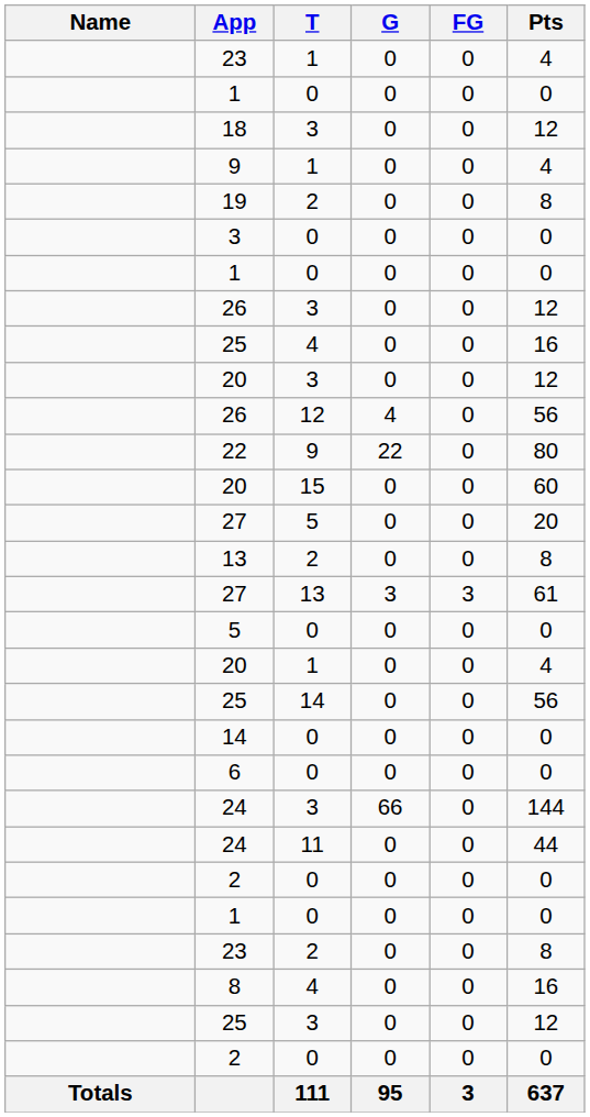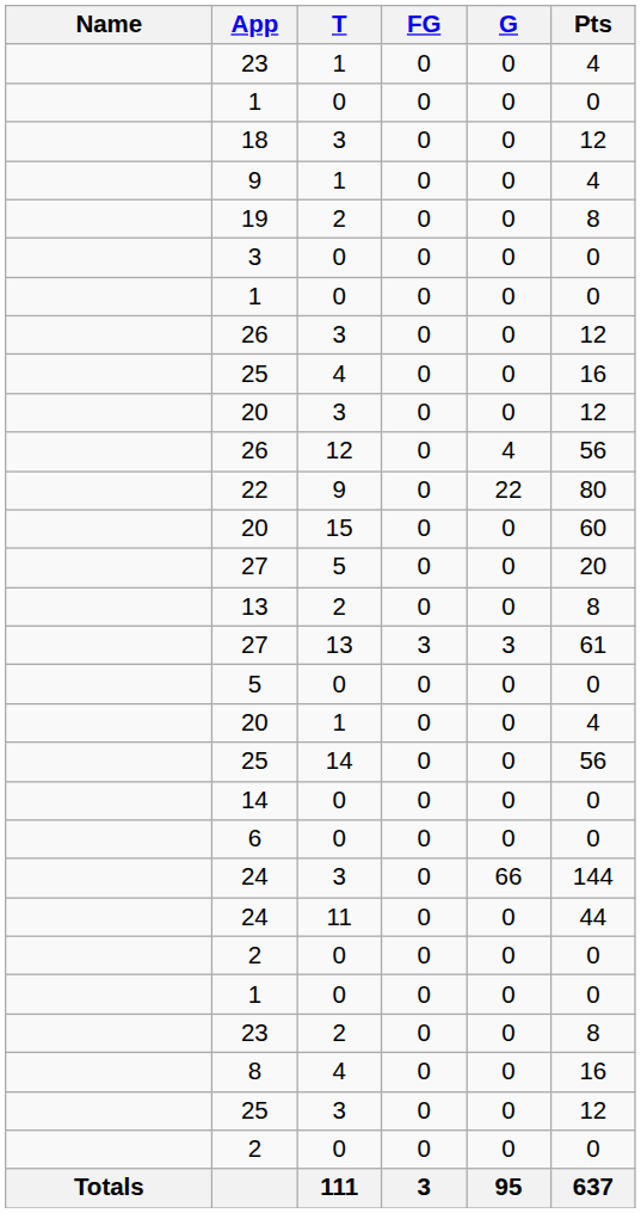 <table class="wikitable sortable" style="text-align: center;">
 <tr>
 <th style="width:8em">Name</th>
 <th style="width:3em"><a href='#'>App</a></th>
 <th style="width:3em"><a href='#'>T</a></th>
+<th style="width:3em"><a href='#'>FG</a></th>
 <th style="width:3em"><a href='#'>G</a></th>
-<th style="width:3em"><a href='#'>FG</a></th>
 <th style="width:3em">Pts</th>
 </tr>
 <tr>
 <td style="text-align:left;"></td>
 <td>23</td>
 <td>1</td>
 <td>0</td>
 <td>0</td>
 <td>4</td>
 </tr>
 <tr>
 <td style="text-align:left;"></td>
 <td>1</td>
 <td>0</td>
 <td>0</td>
 <td>0</td>
 <td>0</td>
 </tr>
 <tr>
 <td style="text-align:left;"></td>
 <td>18</td>
 <td>3</td>
 <td>0</td>
 <td>0</td>
 <td>12</td>
 </tr>
 <tr>
 <td style="text-align:left;"></td>
 <td>9</td>
 <td>1</td>
 <td>0</td>
 <td>0</td>
 <td>4</td>
 </tr>
 <tr>
 <td style="text-align:left;"></td>
 <td>19</td>
 <td>2</td>
 <td>0</td>
 <td>0</td>
 <td>8</td>
 </tr>
 <tr>
 <td style="text-align:left;"></td>
 <td>3</td>
 <td>0</td>
 <td>0</td>
 <td>0</td>
 <td>0</td>
 </tr>
 <tr>
 <td style="text-align:left;"></td>
 <td>1</td>
 <td>0</td>
 <td>0</td>
 <td>0</td>
 <td>0</td>
 </tr>
 <tr>
 <td style="text-align:left;"></td>
 <td>26</td>
 <td>3</td>
 <td>0</td>
 <td>0</td>
 <td>12</td>
 </tr>
 <tr>
 <td style="text-align:left;"></td>
 <td>25</td>
 <td>4</td>
 <td>0</td>
 <td>0</td>
 <td>16</td>
 </tr>
 <tr>
 <td style="text-align:left;"></td>
 <td>20</td>
 <td>3</td>
 <td>0</td>
 <td>0</td>
 <td>12</td>
 </tr>
 <tr>
 <td style="text-align:left;"></td>
 <td>26</td>
 <td>12</td>
+<td>0</td>
 <td>4</td>
-<td>0</td>
 <td>56</td>
 </tr>
 <tr>
 <td style="text-align:left;"></td>
 <td>22</td>
 <td>9</td>
+<td>0</td>
 <td>22</td>
-<td>0</td>
 <td>80</td>
 </tr>
 <tr>
 <td style="text-align:left;"></td>
 <td>20</td>
 <td>15</td>
 <td>0</td>
 <td>0</td>
 <td>60</td>
 </tr>
 <tr>
 <td style="text-align:left;"></td>
 <td>27</td>
 <td>5</td>
 <td>0</td>
 <td>0</td>
 <td>20</td>
 </tr>
 <tr>
 <td style="text-align:left;"></td>
 <td>13</td>
 <td>2</td>
 <td>0</td>
 <td>0</td>
 <td>8</td>
 </tr>
 <tr>
 <td style="text-align:left;"></td>
 <td>27</td>
 <td>13</td>
 <td>3</td>
 <td>3</td>
 <td>61</td>
 </tr>
 <tr>
 <td style="text-align:left;"></td>
 <td>5</td>
 <td>0</td>
 <td>0</td>
 <td>0</td>
 <td>0</td>
 </tr>
 <tr>
 <td style="text-align:left;"></td>
 <td>20</td>
 <td>1</td>
 <td>0</td>
 <td>0</td>
 <td>4</td>
 </tr>
 <tr>
 <td style="text-align:left;"></td>
 <td>25</td>
 <td>14</td>
 <td>0</td>
 <td>0</td>
 <td>56</td>
 </tr>
 <tr>
 <td style="text-align:left;"></td>
 <td>14</td>
 <td>0</td>
 <td>0</td>
 <td>0</td>
 <td>0</td>
 </tr>
 <tr>
 <td style="text-align:left;"></td>
 <td>6</td>
 <td>0</td>
 <td>0</td>
 <td>0</td>
 <td>0</td>
 </tr>
 <tr>
 <td style="text-align:left;"></td>
 <td>24</td>
 <td>3</td>
+<td>0</td>
 <td>66</td>
-<td>0</td>
 <td>144</td>
 </tr>
 <tr>
 <td style="text-align:left;"></td>
 <td>24</td>
 <td>11</td>
 <td>0</td>
 <td>0</td>
 <td>44</td>
 </tr>
 <tr>
 <td style="text-align:left;"></td>
 <td>2</td>
 <td>0</td>
 <td>0</td>
 <td>0</td>
 <td>0</td>
 </tr>
 <tr>
 <td style="text-align:left;"></td>
 <td>1</td>
 <td>0</td>
 <td>0</td>
 <td>0</td>
 <td>0</td>
 </tr>
 <tr>
 <td style="text-align:left;"></td>
 <td>23</td>
 <td>2</td>
 <td>0</td>
 <td>0</td>
 <td>8</td>
 </tr>
 <tr>
 <td style="text-align:left;"></td>
 <td>8</td>
 <td>4</td>
 <td>0</td>
 <td>0</td>
 <td>16</td>
 </tr>
 <tr>
 <td style="text-align:left;"></td>
 <td>25</td>
 <td>3</td>
 <td>0</td>
 <td>0</td>
 <td>12</td>
 </tr>
 <tr>
 <td style="text-align:left;"></td>
 <td>2</td>
 <td>0</td>
 <td>0</td>
 <td>0</td>
 <td>0</td>
 </tr>
 <tr class="sortbottom">
 <th>Totals</th>
 <th></th>
 <th>111</th>
+<th>3</th>
 <th>95</th>
-<th>3</th>
 <th>637</th>
 </tr>
 </table>
